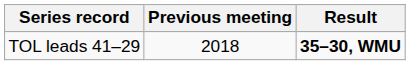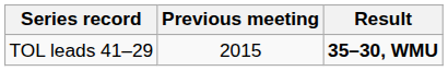 <table class="wikitable">
 <tr align="center">
 <th>Series record</th>
 <th>Previous meeting</th>
 <th>Result</th>
 </tr>
 <tr align="center">
 <td>TOL leads 41–29</td>
-<td>2018</td>
+<td>2015</td>
 <td><strong>35–30, WMU</strong></td>
 </tr>
 </table>
